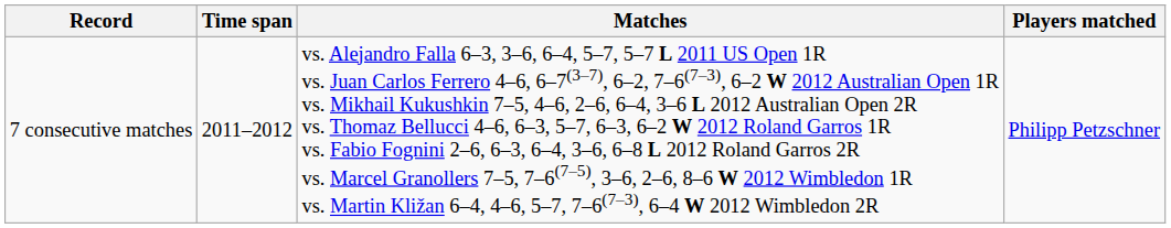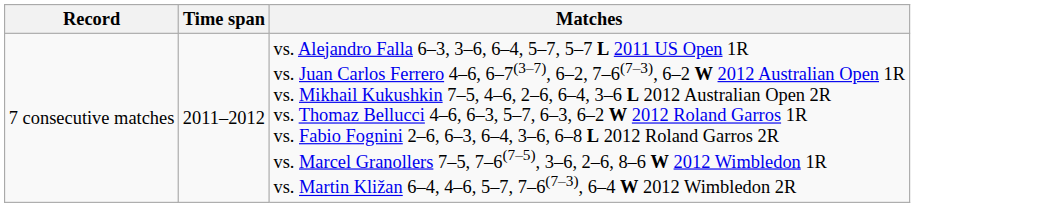 <table class="wikitable collapsible collapsed" style=text-align:center>
 <tr>
 <th>Record</th>
 <th>Time span</th>
 <th>Matches</th>
-<th>Players matched</th>
 </tr>
 <tr>
 <td>7 consecutive matches</td>
 <td>2011–2012</td>
 <td align=left>vs.  <a href='#'>Alejandro Falla</a> 6–3, 3–6, 6–4, 5–7, 5–7 <strong>L</strong> <a href='#'>2011 US Open</a> 1R<br>vs.  <a href='#'>Juan Carlos Ferrero</a> 4–6, 6–7<sup>(3–7)</sup>, 6–2, 7–6<sup>(7–3)</sup>, 6–2 <strong>W</strong> <a href='#'>2012 Australian Open</a> 1R<br>vs.  <a href='#'>Mikhail Kukushkin</a> 7–5, 4–6, 2–6, 6–4, 3–6 <strong>L</strong> 2012 Australian Open 2R<br>vs.  <a href='#'>Thomaz Bellucci</a> 4–6, 6–3, 5–7, 6–3, 6–2 <strong>W</strong> <a href='#'>2012 Roland Garros</a> 1R<br>vs.  <a href='#'>Fabio Fognini</a> 2–6, 6–3, 6–4, 3–6, 6–8 <strong>L</strong> 2012 Roland Garros 2R<br>vs.  <a href='#'>Marcel Granollers</a> 7–5, 7–6<sup>(7–5)</sup>, 3–6, 2–6, 8–6 <strong>W</strong> <a href='#'>2012 Wimbledon</a> 1R<br>vs.  <a href='#'>Martin Kližan</a> 6–4, 4–6, 5–7, 7–6<sup>(7–3)</sup>, 6–4 <strong>W</strong> 2012 Wimbledon 2R</td>
-<td> <a href='#'>Philipp Petzschner</a></td>
 </tr>
 </table>
